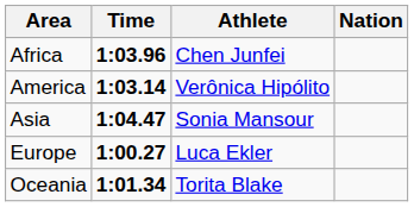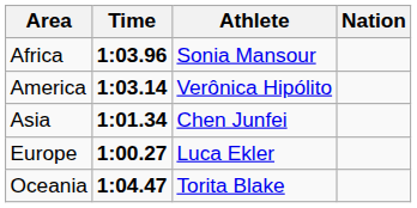 <table class="wikitable">
 <tr>
 <th>Area</th>
 <th>Time</th>
 <th>Athlete</th>
 <th>Nation</th>
 </tr>
 <tr>
 <td>Africa</td>
 <td><strong>1:03.96</strong></td>
-<td><a href='#'>Chen Junfei</a></td>
+<td><a href='#'>Sonia Mansour</a></td>
 <td></td>
 </tr>
 <tr>
 <td>America</td>
 <td><strong>1:03.14</strong></td>
 <td><a href='#'>Verônica Hipólito</a></td>
 <td></td>
 </tr>
 <tr>
 <td>Asia</td>
-<td><strong>1:04.47</strong></td>
-<td><a href='#'>Sonia Mansour</a></td>
+<td><strong>1:01.34</strong></td>
+<td><a href='#'>Chen Junfei</a></td>
 <td></td>
 </tr>
 <tr>
 <td>Europe</td>
 <td><strong>1:00.27</strong> </td>
 <td><a href='#'>Luca Ekler</a></td>
 <td></td>
 </tr>
 <tr>
 <td>Oceania</td>
-<td><strong>1:01.34</strong></td>
+<td><strong>1:04.47</strong></td>
 <td><a href='#'>Torita Blake</a></td>
 <td></td>
 </tr>
 </table>
